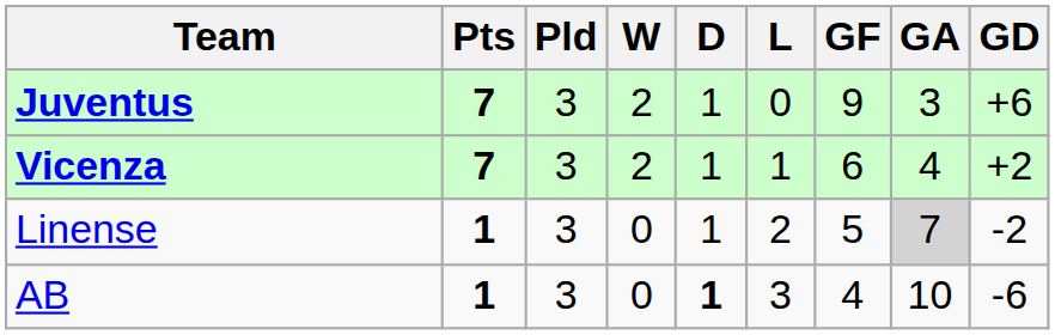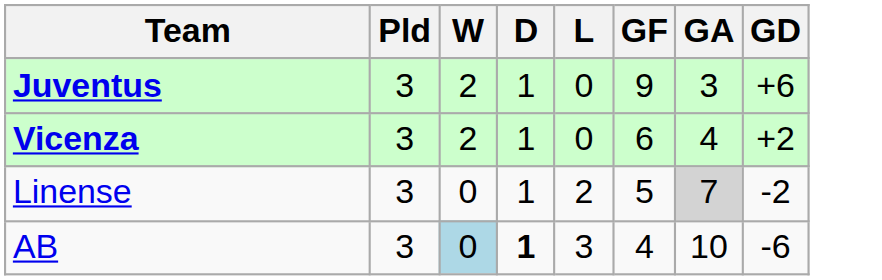 <table class=wikitable style="text-align:center">
 <tr>
 <th width=165>Team</th>
-<th width=20>Pts</th>
 <th width=20>Pld</th>
 <th width=20>W</th>
 <th width=20>D</th>
 <th width=20>L</th>
 <th width=20>GF</th>
 <th width=20>GA</th>
 <th width=20>GD</th>
 </tr>
 <tr style="background:#ccffcc">
 <td style="text-align:left"><strong> <a href='#'>Juventus</a></strong></td>
-<td><strong>7</strong></td>
 <td>3</td>
 <td>2</td>
 <td>1</td>
 <td>0</td>
 <td>9</td>
 <td>3</td>
 <td>+6</td>
 </tr>
 <tr style="background:#ccffcc">
 <td style="text-align:left"><strong> <a href='#'>Vicenza</a></strong></td>
-<td><strong>7</strong></td>
 <td>3</td>
 <td>2</td>
 <td>1</td>
-<td>1</td>
+<td>0</td>
 <td>6</td>
 <td>4</td>
 <td>+2</td>
 </tr>
 <tr>
 <td style="text-align:left"> <a href='#'>Linense</a></td>
-<td><strong>1</strong></td>
 <td>3</td>
 <td>0</td>
 <td>1</td>
 <td>2</td>
 <td>5</td>
 <td style="background: lightgrey;">7</td>
 <td>-2</td>
 </tr>
 <tr>
 <td style="text-align:left"> <a href='#'>AB</a></td>
-<td><strong>1</strong></td>
 <td>3</td>
-<td>0</td>
+<td style="background: lightblue;">0</td>
 <td><strong>1</strong></td>
 <td>3</td>
 <td>4</td>
 <td>10</td>
 <td>-6</td>
 </tr>
 </table>
